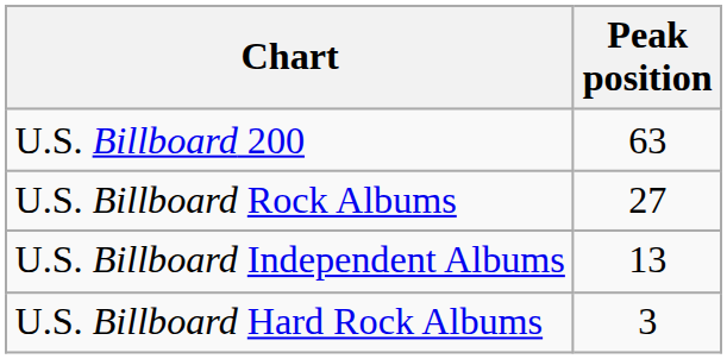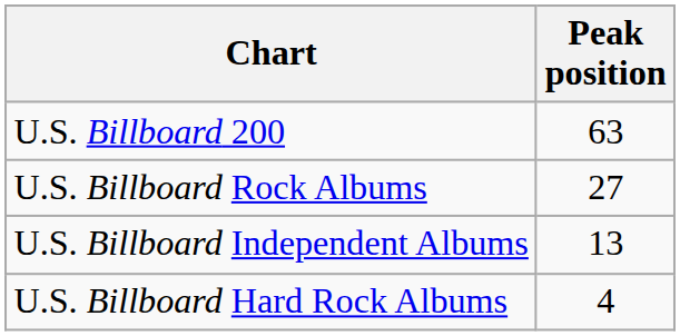 <table class="wikitable sortable">
 <tr>
 <th>Chart</th>
 <th>Peak<br>position</th>
 </tr>
 <tr>
 <td>U.S. <a href='#'><em>Billboard</em> 200</a></td>
 <td align="center">63</td>
 </tr>
 <tr>
 <td>U.S. <em>Billboard</em> <a href='#'>Rock Albums</a></td>
 <td align="center">27</td>
 </tr>
 <tr>
 <td>U.S. <em>Billboard</em> <a href='#'>Independent Albums</a></td>
 <td align="center">13</td>
 </tr>
 <tr>
 <td>U.S. <em>Billboard</em> <a href='#'>Hard Rock Albums</a></td>
-<td align="center">3</td>
+<td align="center">4</td>
 </tr>
 </table>
